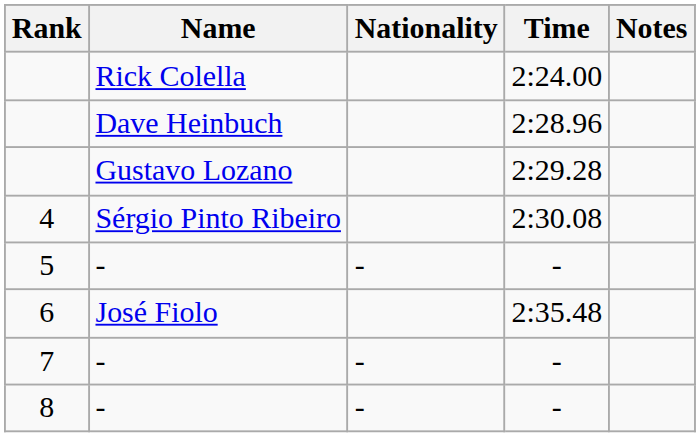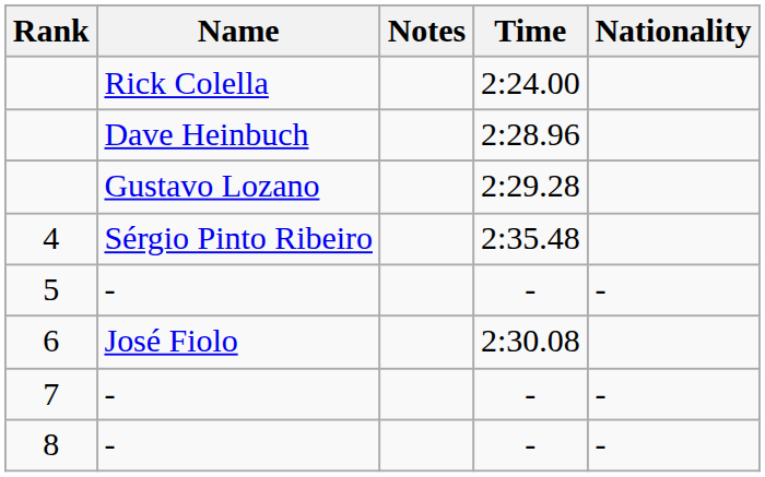 <table class="wikitable sortable" style="text-align:center">
 <tr>
 <th>Rank</th>
 <th>Name</th>
+<th>Notes</th>
+<th>Time</th>
 <th>Nationality</th>
-<th>Time</th>
-<th>Notes</th>
 </tr>
 <tr>
 <td></td>
 <td align=left><a href='#'>Rick Colella</a></td>
+<td></td>
+<td>2:24.00</td>
 <td align=left></td>
-<td>2:24.00</td>
-<td></td>
 </tr>
 <tr>
 <td></td>
 <td align=left><a href='#'>Dave Heinbuch</a></td>
+<td></td>
+<td>2:28.96</td>
 <td align=left></td>
-<td>2:28.96</td>
-<td></td>
 </tr>
 <tr>
 <td></td>
 <td align=left><a href='#'>Gustavo Lozano</a></td>
+<td></td>
+<td>2:29.28</td>
 <td align=left></td>
-<td>2:29.28</td>
-<td></td>
 </tr>
 <tr>
 <td>4</td>
 <td align=left><a href='#'>Sérgio Pinto Ribeiro</a></td>
+<td></td>
+<td>2:35.48</td>
 <td align=left></td>
-<td>2:30.08</td>
-<td></td>
 </tr>
 <tr>
 <td>5</td>
 <td align=left>-</td>
+<td></td>
+<td>-</td>
 <td align=left>-</td>
-<td>-</td>
-<td></td>
 </tr>
 <tr>
 <td>6</td>
 <td align=left><a href='#'>José Fiolo</a></td>
+<td></td>
+<td>2:30.08</td>
 <td align=left></td>
-<td>2:35.48</td>
-<td></td>
 </tr>
 <tr>
 <td>7</td>
 <td align=left>-</td>
+<td></td>
+<td>-</td>
 <td align=left>-</td>
-<td>-</td>
-<td></td>
 </tr>
 <tr>
 <td>8</td>
 <td align=left>-</td>
+<td></td>
+<td>-</td>
 <td align=left>-</td>
-<td>-</td>
-<td></td>
 </tr>
 </table>
